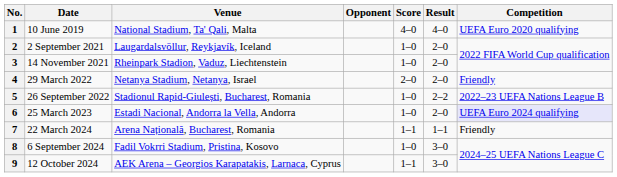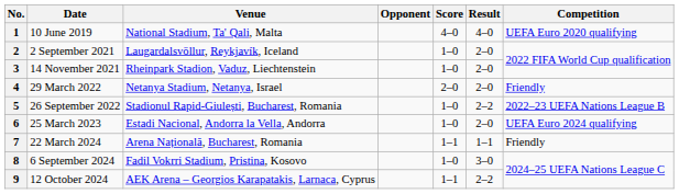 <table class="wikitable sortable">
 <tr>
 <th scope="col">No.</th>
 <th scope="col" data-sort-type="date">Date</th>
 <th scope="col">Venue</th>
 <th scope="col">Opponent</th>
 <th scope="col">Score</th>
 <th scope="col">Result</th>
 <th scope="col">Competition</th>
 </tr>
 <tr>
 <th align="center">1</th>
 <td>10 June 2019</td>
 <td><a href='#'>National Stadium</a>, <a href='#'>Ta' Qali</a>, Malta</td>
 <td></td>
 <td align="center">4–0</td>
 <td align="center">4–0</td>
 <td><a href='#'>UEFA Euro 2020 qualifying</a></td>
 </tr>
 <tr>
 <th align="center">2</th>
 <td>2 September 2021</td>
 <td><a href='#'>Laugardalsvöllur</a>, <a href='#'>Reykjavík</a>, Iceland</td>
 <td></td>
 <td align="center">1–0</td>
 <td align="center">2–0</td>
 <td rowspan="2"><a href='#'>2022 FIFA World Cup qualification</a></td>
 </tr>
 <tr>
 <th align="center">3</th>
 <td>14 November 2021</td>
 <td><a href='#'>Rheinpark Stadion</a>, <a href='#'>Vaduz</a>, Liechtenstein</td>
 <td></td>
 <td align="center">1–0</td>
 <td align="center">2–0</td>
 </tr>
 <tr>
 <th align="center">4</th>
 <td>29 March 2022</td>
 <td><a href='#'>Netanya Stadium</a>, <a href='#'>Netanya</a>, Israel</td>
 <td></td>
 <td align="center">2–0</td>
 <td align="center">2–0</td>
 <td><a href='#'>Friendly</a></td>
 </tr>
 <tr>
 <th align="center">5</th>
 <td>26 September 2022</td>
 <td><a href='#'>Stadionul Rapid-Giulești</a>, <a href='#'>Bucharest</a>, Romania</td>
 <td></td>
 <td align="center">1–0</td>
 <td align="center">2–2</td>
 <td><a href='#'>2022–23 UEFA Nations League B</a></td>
 </tr>
 <tr>
 <th align="center">6</th>
 <td>25 March 2023</td>
 <td><a href='#'>Estadi Nacional</a>, <a href='#'>Andorra la Vella</a>, Andorra</td>
 <td></td>
 <td align="center">1–0</td>
 <td align="center">2–0</td>
-<td style="background: lavender;"><a href='#'>UEFA Euro 2024 qualifying</a></td>
+<td><a href='#'>UEFA Euro 2024 qualifying</a></td>
 </tr>
 <tr>
 <th align="center">7</th>
 <td>22 March 2024</td>
 <td><a href='#'>Arena Națională</a>, <a href='#'>Bucharest</a>, Romania</td>
 <td></td>
 <td align="center">1–1</td>
 <td align="center">1–1</td>
 <td>Friendly</td>
 </tr>
 <tr>
 <th alin="center">8</th>
 <td>6 September 2024</td>
 <td><a href='#'>Fadil Vokrri Stadium</a>, <a href='#'>Pristina</a>, Kosovo</td>
 <td></td>
 <td align="center">1–0</td>
 <td align="center">3–0</td>
 <td rowspan="2"><a href='#'>2024–25 UEFA Nations League C</a></td>
 </tr>
 <tr>
 <th alin="center">9</th>
 <td>12 October 2024</td>
 <td><a href='#'>AEK Arena – Georgios Karapatakis</a>, <a href='#'>Larnaca</a>, Cyprus</td>
 <td></td>
 <td align="center">1–1</td>
-<td align="center">3–0</td>
+<td align="center">2–2</td>
 </tr>
 </table>
